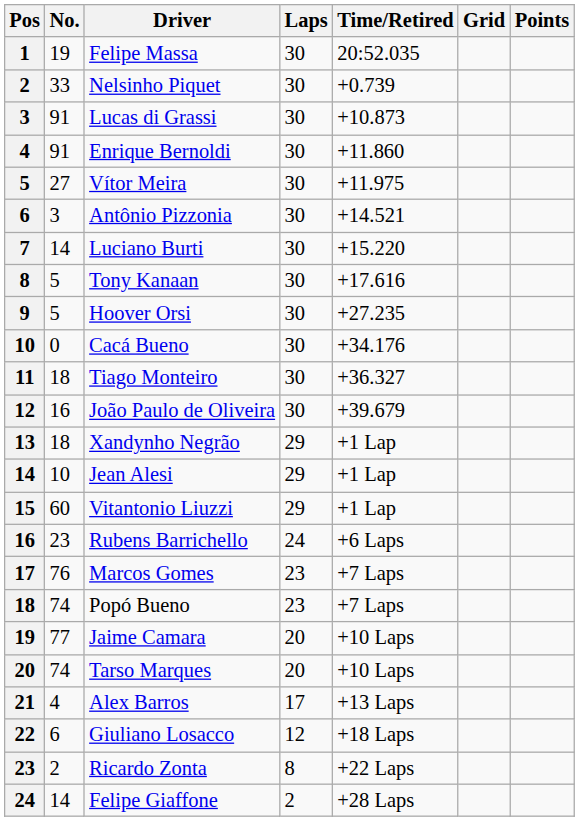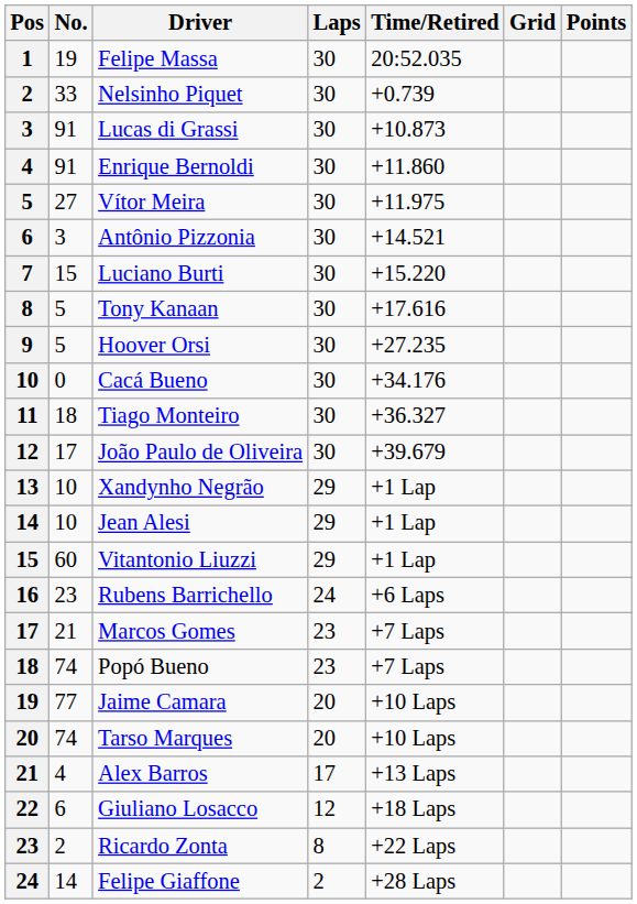 <table class="wikitable">
 <tr>
 <th>Pos</th>
 <th>No.</th>
 <th>Driver</th>
 <th>Laps</th>
 <th>Time/Retired</th>
 <th>Grid</th>
 <th>Points</th>
 </tr>
 <tr>
 <th>1</th>
 <td>19</td>
 <td> <a href='#'>Felipe Massa</a></td>
 <td>30</td>
 <td>20:52.035</td>
 <td></td>
 <td></td>
 </tr>
 <tr>
 <th>2</th>
 <td>33</td>
 <td> <a href='#'>Nelsinho Piquet</a></td>
 <td>30</td>
 <td>+0.739</td>
 <td></td>
 <td></td>
 </tr>
 <tr>
 <th>3</th>
 <td>91</td>
 <td> <a href='#'>Lucas di Grassi</a></td>
 <td>30</td>
 <td>+10.873</td>
 <td></td>
 <td></td>
 </tr>
 <tr>
 <th>4</th>
 <td>91</td>
 <td> <a href='#'>Enrique Bernoldi</a></td>
 <td>30</td>
 <td>+11.860</td>
 <td></td>
 <td></td>
 </tr>
 <tr>
 <th>5</th>
 <td>27</td>
 <td> <a href='#'>Vítor Meira</a></td>
 <td>30</td>
 <td>+11.975</td>
 <td></td>
 <td></td>
 </tr>
 <tr>
 <th>6</th>
 <td>3</td>
 <td> <a href='#'>Antônio Pizzonia</a></td>
 <td>30</td>
 <td>+14.521</td>
 <td></td>
 <td></td>
 </tr>
 <tr>
 <th>7</th>
-<td>14</td>
+<td>15</td>
 <td> <a href='#'>Luciano Burti</a></td>
 <td>30</td>
 <td>+15.220</td>
 <td></td>
 <td></td>
 </tr>
 <tr>
 <th>8</th>
 <td>5</td>
 <td> <a href='#'>Tony Kanaan</a></td>
 <td>30</td>
 <td>+17.616</td>
 <td></td>
 <td></td>
 </tr>
 <tr>
 <th>9</th>
 <td>5</td>
 <td> <a href='#'>Hoover Orsi</a></td>
 <td>30</td>
 <td>+27.235</td>
 <td></td>
 <td></td>
 </tr>
 <tr>
 <th>10</th>
 <td>0</td>
 <td> <a href='#'>Cacá Bueno</a></td>
 <td>30</td>
 <td>+34.176</td>
 <td></td>
 <td></td>
 </tr>
 <tr>
 <th>11</th>
 <td>18</td>
 <td> <a href='#'>Tiago Monteiro</a></td>
 <td>30</td>
 <td>+36.327</td>
 <td></td>
 <td></td>
 </tr>
 <tr>
 <th>12</th>
-<td>16</td>
+<td>17</td>
 <td> <a href='#'>João Paulo de Oliveira</a></td>
 <td>30</td>
 <td>+39.679</td>
 <td></td>
 <td></td>
 </tr>
 <tr>
 <th>13</th>
-<td>18</td>
+<td>10</td>
 <td> <a href='#'>Xandynho Negrão</a></td>
 <td>29</td>
 <td>+1 Lap</td>
 <td></td>
 <td></td>
 </tr>
 <tr>
 <th>14</th>
 <td>10</td>
 <td> <a href='#'>Jean Alesi</a></td>
 <td>29</td>
 <td>+1 Lap</td>
 <td></td>
 <td></td>
 </tr>
 <tr>
 <th>15</th>
 <td>60</td>
 <td> <a href='#'>Vitantonio Liuzzi</a></td>
 <td>29</td>
 <td>+1 Lap</td>
 <td></td>
 <td></td>
 </tr>
 <tr>
 <th>16</th>
 <td>23</td>
 <td> <a href='#'>Rubens Barrichello</a></td>
 <td>24</td>
 <td>+6 Laps</td>
 <td></td>
 <td></td>
 </tr>
 <tr>
 <th>17</th>
-<td>76</td>
+<td>21</td>
 <td> <a href='#'>Marcos Gomes</a></td>
 <td>23</td>
 <td>+7 Laps</td>
 <td></td>
 <td></td>
 </tr>
 <tr>
 <th>18</th>
 <td>74</td>
 <td> Popó Bueno</td>
 <td>23</td>
 <td>+7 Laps</td>
 <td></td>
 <td></td>
 </tr>
 <tr>
 <th>19</th>
 <td>77</td>
 <td> <a href='#'>Jaime Camara</a></td>
 <td>20</td>
 <td>+10 Laps</td>
 <td></td>
 <td></td>
 </tr>
 <tr>
 <th>20</th>
 <td>74</td>
 <td> <a href='#'>Tarso Marques</a></td>
 <td>20</td>
 <td>+10 Laps</td>
 <td></td>
 <td></td>
 </tr>
 <tr>
 <th>21</th>
 <td>4</td>
 <td> <a href='#'>Alex Barros</a></td>
 <td>17</td>
 <td>+13 Laps</td>
 <td></td>
 <td></td>
 </tr>
 <tr>
 <th>22</th>
 <td>6</td>
 <td> <a href='#'>Giuliano Losacco</a></td>
 <td>12</td>
 <td>+18 Laps</td>
 <td></td>
 <td></td>
 </tr>
 <tr>
 <th>23</th>
 <td>2</td>
 <td> <a href='#'>Ricardo Zonta</a></td>
 <td>8</td>
 <td>+22 Laps</td>
 <td></td>
 <td></td>
 </tr>
 <tr>
 <th>24</th>
 <td>14</td>
 <td> <a href='#'>Felipe Giaffone</a></td>
 <td>2</td>
 <td>+28 Laps</td>
 <td></td>
 <td></td>
 </tr>
 </table>
